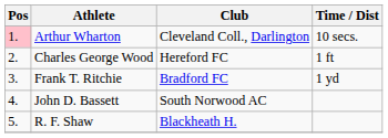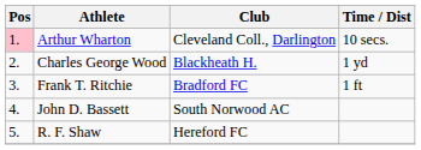 <table class="wikitable">
 <tr>
 <th>Pos</th>
 <th>Athlete</th>
 <th>Club</th>
 <th>Time / Dist</th>
 </tr>
 <tr>
 <td style="background: pink;">1.</td>
 <td><a href='#'>Arthur Wharton</a></td>
 <td>Cleveland Coll., <a href='#'>Darlington</a></td>
 <td>10 secs.</td>
 </tr>
 <tr>
 <td>2.</td>
 <td>Charles George Wood</td>
-<td>Hereford FC</td>
-<td>1 ft</td>
+<td><a href='#'>Blackheath H.</a></td>
+<td>1 yd</td>
 </tr>
 <tr>
 <td>3.</td>
 <td>Frank T. Ritchie</td>
 <td><a href='#'>Bradford FC</a></td>
-<td>1 yd</td>
+<td>1 ft</td>
 </tr>
 <tr>
 <td>4.</td>
 <td>John D. Bassett</td>
 <td>South Norwood AC</td>
 <td></td>
 </tr>
 <tr>
 <td>5.</td>
 <td>R. F. Shaw</td>
-<td><a href='#'>Blackheath H.</a></td>
+<td>Hereford FC</td>
 <td></td>
 </tr>
 <tr>
 </tr>
 </table>
